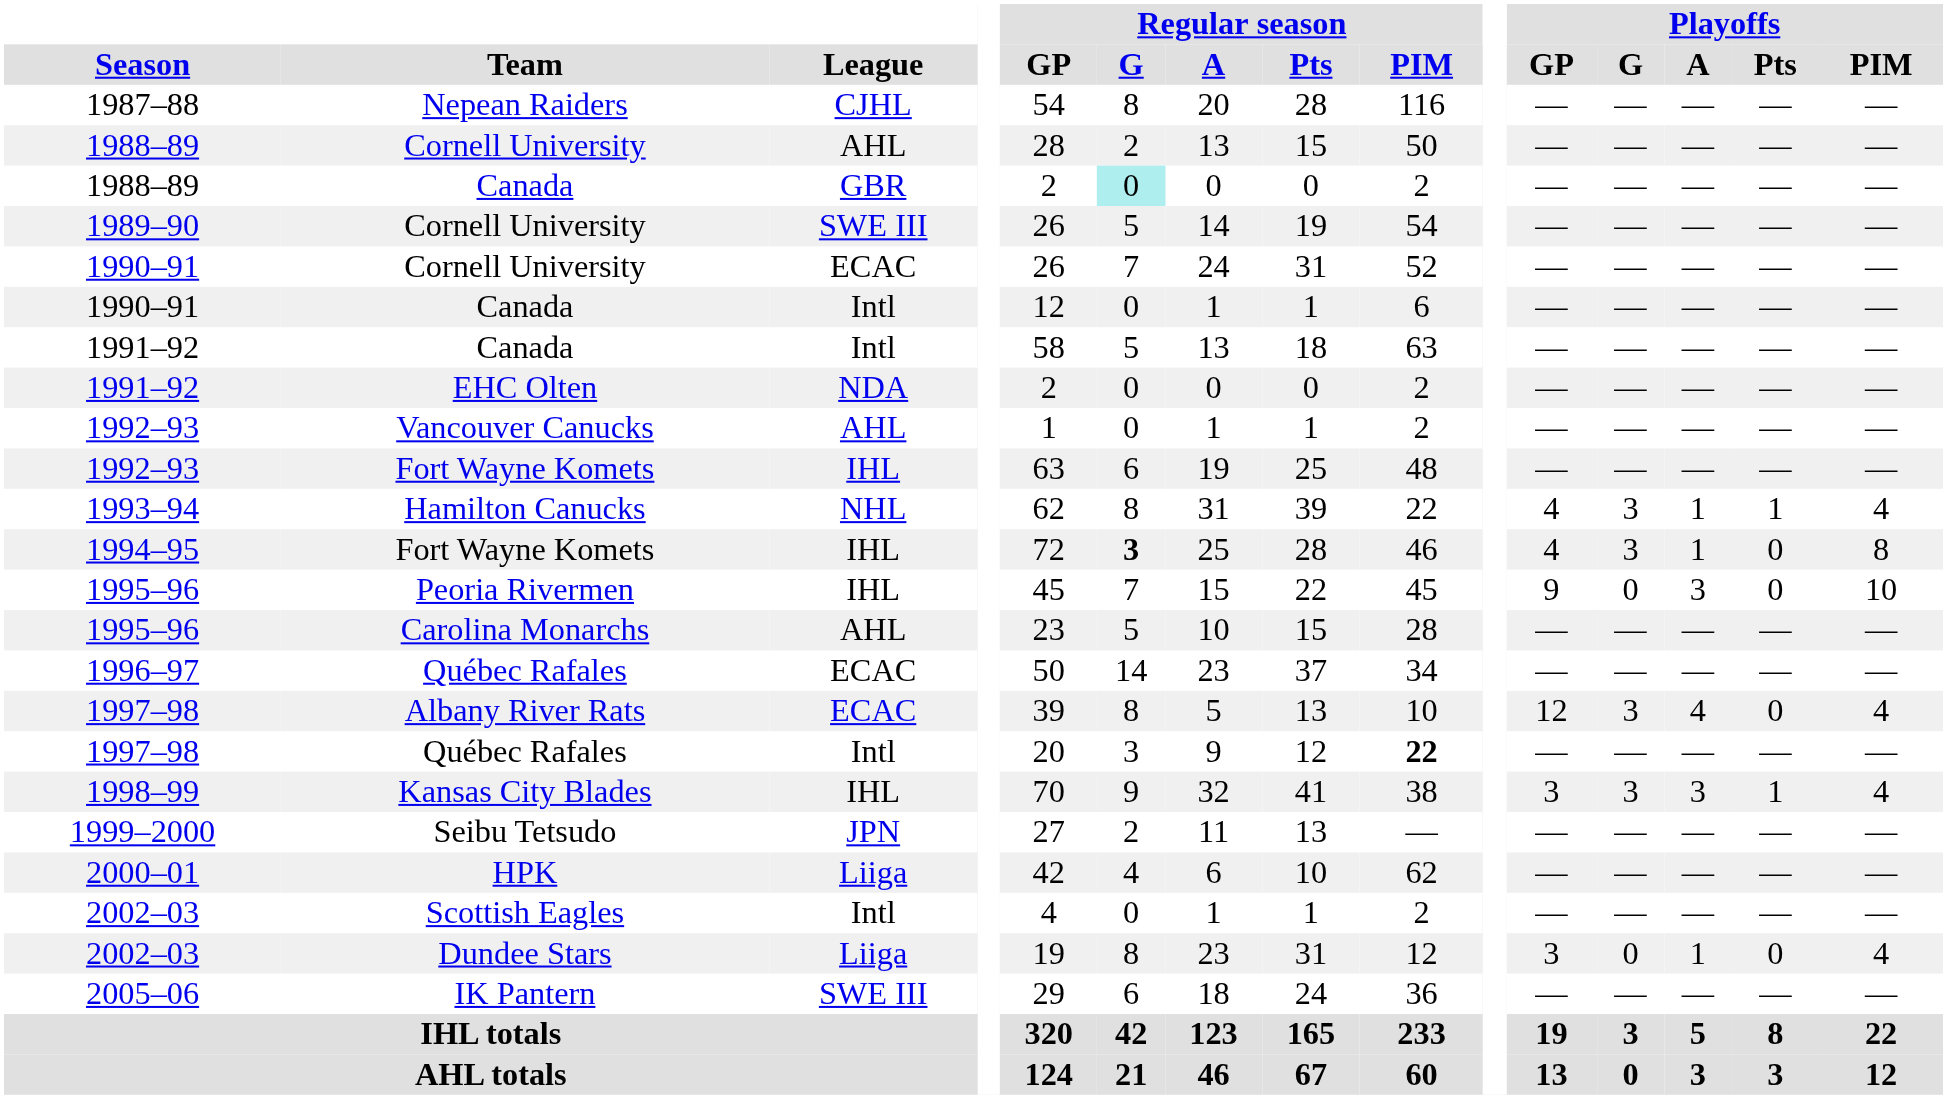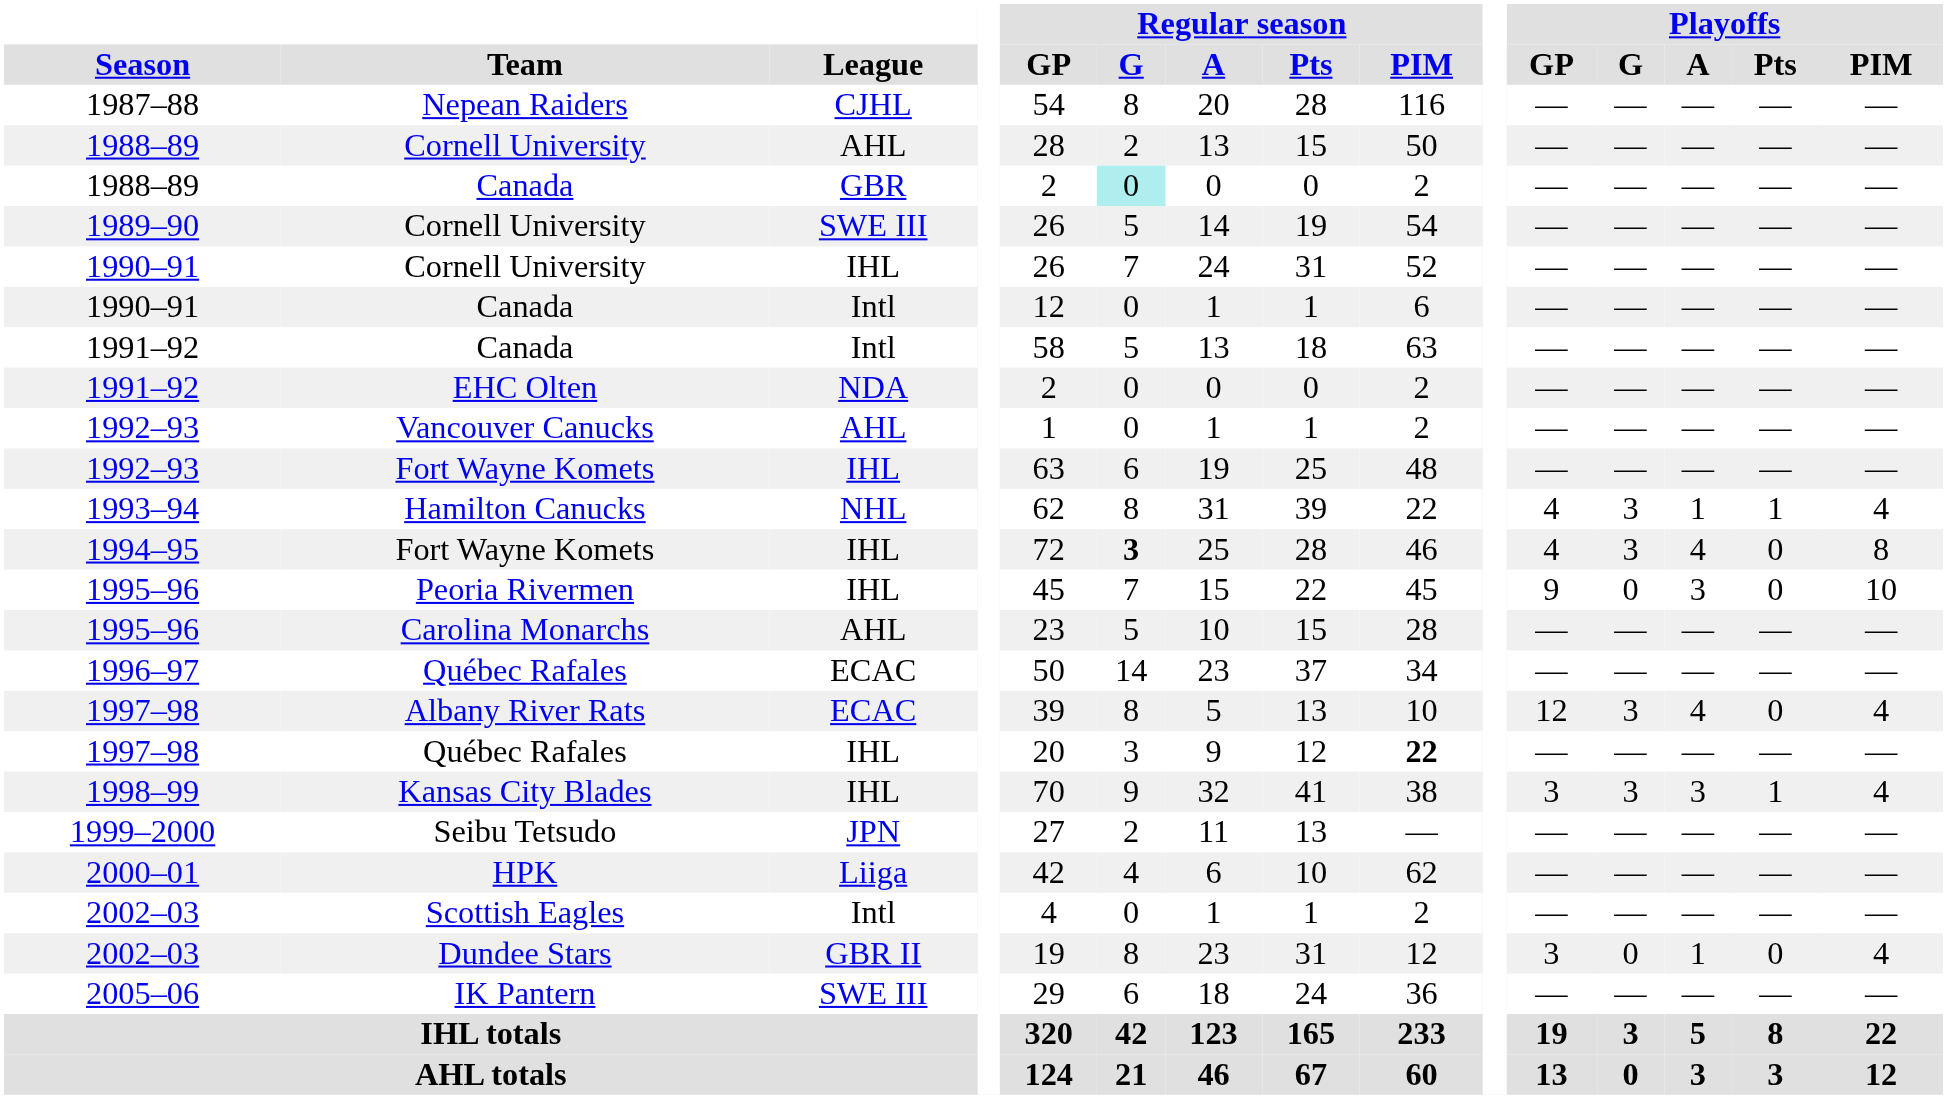 <table border="0" cellpadding="1" cellspacing="0" style="text-align:center; width:60em">
 <tr bgcolor="#e0e0e0">
 <th colspan="3" bgcolor="#ffffff"> </th>
 <th rowspan="99" bgcolor="#ffffff"> </th>
 <th colspan="5"><a href='#'>Regular season</a></th>
 <th rowspan="99" bgcolor="#ffffff"> </th>
 <th colspan="5"><a href='#'>Playoffs</a></th>
 </tr>
 <tr bgcolor="#e0e0e0">
 <th><a href='#'>Season</a></th>
 <th>Team</th>
 <th>League</th>
 <th>GP</th>
 <th><a href='#'>G</a></th>
 <th><a href='#'>A</a></th>
 <th><a href='#'>Pts</a></th>
 <th><a href='#'>PIM</a></th>
 <th>GP</th>
 <th>G</th>
 <th>A</th>
 <th>Pts</th>
 <th>PIM</th>
 </tr>
 <tr>
 <td>1987–88</td>
 <td><a href='#'>Nepean Raiders</a></td>
 <td><a href='#'>CJHL</a></td>
 <td>54</td>
 <td>8</td>
 <td>20</td>
 <td>28</td>
 <td>116</td>
 <td>—</td>
 <td>—</td>
 <td>—</td>
 <td>—</td>
 <td>—</td>
 </tr>
 <tr bgcolor="#f0f0f0">
 <td><a href='#'>1988–89</a></td>
 <td><a href='#'>Cornell University</a></td>
 <td>AHL</td>
 <td>28</td>
 <td>2</td>
 <td>13</td>
 <td>15</td>
 <td>50</td>
 <td>—</td>
 <td>—</td>
 <td>—</td>
 <td>—</td>
 <td>—</td>
 </tr>
 <tr>
 <td>1988–89</td>
 <td><a href='#'>Canada</a></td>
 <td><a href='#'>GBR</a></td>
 <td>2</td>
 <td style="background: paleturquoise;">0</td>
 <td>0</td>
 <td>0</td>
 <td>2</td>
 <td>—</td>
 <td>—</td>
 <td>—</td>
 <td>—</td>
 <td>—</td>
 </tr>
 <tr bgcolor="#f0f0f0">
 <td><a href='#'>1989–90</a></td>
 <td>Cornell University</td>
 <td><a href='#'>SWE III</a></td>
 <td>26</td>
 <td>5</td>
 <td>14</td>
 <td>19</td>
 <td>54</td>
 <td>—</td>
 <td>—</td>
 <td>—</td>
 <td>—</td>
 <td>—</td>
 </tr>
 <tr>
 <td><a href='#'>1990–91</a></td>
 <td>Cornell University</td>
-<td>ECAC</td>
+<td>IHL</td>
 <td>26</td>
 <td>7</td>
 <td>24</td>
 <td>31</td>
 <td>52</td>
 <td>—</td>
 <td>—</td>
 <td>—</td>
 <td>—</td>
 <td>—</td>
 </tr>
 <tr bgcolor="#f0f0f0">
 <td>1990–91</td>
 <td>Canada</td>
 <td>Intl</td>
 <td>12</td>
 <td>0</td>
 <td>1</td>
 <td>1</td>
 <td>6</td>
 <td>—</td>
 <td>—</td>
 <td>—</td>
 <td>—</td>
 <td>—</td>
 </tr>
 <tr>
 <td>1991–92</td>
 <td>Canada</td>
 <td>Intl</td>
 <td>58</td>
 <td>5</td>
 <td>13</td>
 <td>18</td>
 <td>63</td>
 <td>—</td>
 <td>—</td>
 <td>—</td>
 <td>—</td>
 <td>—</td>
 </tr>
 <tr bgcolor="#f0f0f0">
 <td><a href='#'>1991–92</a></td>
 <td><a href='#'>EHC Olten</a></td>
 <td><a href='#'>NDA</a></td>
 <td>2</td>
 <td>0</td>
 <td>0</td>
 <td>0</td>
 <td>2</td>
 <td>—</td>
 <td>—</td>
 <td>—</td>
 <td>—</td>
 <td>—</td>
 </tr>
 <tr>
 <td><a href='#'>1992–93</a></td>
 <td><a href='#'>Vancouver Canucks</a></td>
 <td><a href='#'>AHL</a></td>
 <td>1</td>
 <td>0</td>
 <td>1</td>
 <td>1</td>
 <td>2</td>
 <td>—</td>
 <td>—</td>
 <td>—</td>
 <td>—</td>
 <td>—</td>
 </tr>
 <tr bgcolor="#f0f0f0">
 <td><a href='#'>1992–93</a></td>
 <td><a href='#'>Fort Wayne Komets</a></td>
 <td><a href='#'>IHL</a></td>
 <td>63</td>
 <td>6</td>
 <td>19</td>
 <td>25</td>
 <td>48</td>
 <td>—</td>
 <td>—</td>
 <td>—</td>
 <td>—</td>
 <td>—</td>
 </tr>
 <tr>
 <td><a href='#'>1993–94</a></td>
 <td><a href='#'>Hamilton Canucks</a></td>
 <td><a href='#'>NHL</a></td>
 <td>62</td>
 <td>8</td>
 <td>31</td>
 <td>39</td>
 <td>22</td>
 <td>4</td>
 <td>3</td>
 <td>1</td>
 <td>1</td>
 <td>4</td>
 </tr>
 <tr bgcolor="#f0f0f0">
 <td><a href='#'>1994–95</a></td>
 <td>Fort Wayne Komets</td>
 <td>IHL</td>
 <td>72</td>
 <td><strong>3</strong></td>
 <td>25</td>
 <td>28</td>
 <td>46</td>
 <td>4</td>
 <td>3</td>
-<td>1</td>
+<td>4</td>
 <td>0</td>
 <td>8</td>
 </tr>
 <tr>
 <td><a href='#'>1995–96</a></td>
 <td><a href='#'>Peoria Rivermen</a></td>
 <td>IHL</td>
 <td>45</td>
 <td>7</td>
 <td>15</td>
 <td>22</td>
 <td>45</td>
 <td>9</td>
 <td>0</td>
 <td>3</td>
 <td>0</td>
 <td>10</td>
 </tr>
 <tr bgcolor="#f0f0f0">
 <td><a href='#'>1995–96</a></td>
 <td><a href='#'>Carolina Monarchs</a></td>
 <td>AHL</td>
 <td>23</td>
 <td>5</td>
 <td>10</td>
 <td>15</td>
 <td>28</td>
 <td>—</td>
 <td>—</td>
 <td>—</td>
 <td>—</td>
 <td>—</td>
 </tr>
 <tr>
 <td><a href='#'>1996–97</a></td>
 <td><a href='#'>Québec Rafales</a></td>
 <td>ECAC</td>
 <td>50</td>
 <td>14</td>
 <td>23</td>
 <td>37</td>
 <td>34</td>
 <td>—</td>
 <td>—</td>
 <td>—</td>
 <td>—</td>
 <td>—</td>
 </tr>
 <tr bgcolor="#f0f0f0">
 <td><a href='#'>1997–98</a></td>
 <td><a href='#'>Albany River Rats</a></td>
 <td><a href='#'>ECAC</a></td>
 <td>39</td>
 <td>8</td>
 <td>5</td>
 <td>13</td>
 <td>10</td>
 <td>12</td>
 <td>3</td>
 <td>4</td>
 <td>0</td>
 <td>4</td>
 </tr>
 <tr>
 <td><a href='#'>1997–98</a></td>
 <td>Québec Rafales</td>
-<td>Intl</td>
+<td>IHL</td>
 <td>20</td>
 <td>3</td>
 <td>9</td>
 <td>12</td>
 <td><strong>22</strong></td>
 <td>—</td>
 <td>—</td>
 <td>—</td>
 <td>—</td>
 <td>—</td>
 </tr>
 <tr bgcolor="#f0f0f0">
 <td><a href='#'>1998–99</a></td>
 <td><a href='#'>Kansas City Blades</a></td>
 <td>IHL</td>
 <td>70</td>
 <td>9</td>
 <td>32</td>
 <td>41</td>
 <td>38</td>
 <td>3</td>
 <td>3</td>
 <td>3</td>
 <td>1</td>
 <td>4</td>
 </tr>
 <tr>
 <td><a href='#'>1999–2000</a></td>
 <td>Seibu Tetsudo</td>
 <td><a href='#'>JPN</a></td>
 <td>27</td>
 <td>2</td>
 <td>11</td>
 <td>13</td>
 <td>—</td>
 <td>—</td>
 <td>—</td>
 <td>—</td>
 <td>—</td>
 <td>—</td>
 </tr>
 <tr bgcolor="#f0f0f0">
 <td><a href='#'>2000–01</a></td>
 <td><a href='#'>HPK</a></td>
 <td><a href='#'>Liiga</a></td>
 <td>42</td>
 <td>4</td>
 <td>6</td>
 <td>10</td>
 <td>62</td>
 <td>—</td>
 <td>—</td>
 <td>—</td>
 <td>—</td>
 <td>—</td>
 </tr>
 <tr>
 <td><a href='#'>2002–03</a></td>
 <td><a href='#'>Scottish Eagles</a></td>
 <td>Intl</td>
 <td>4</td>
 <td>0</td>
 <td>1</td>
 <td>1</td>
 <td>2</td>
 <td>—</td>
 <td>—</td>
 <td>—</td>
 <td>—</td>
 <td>—</td>
 </tr>
 <tr bgcolor="#f0f0f0">
 <td><a href='#'>2002–03</a></td>
 <td><a href='#'>Dundee Stars</a></td>
-<td><a href='#'>Liiga</a></td>
+<td><a href='#'>GBR II</a></td>
 <td>19</td>
 <td>8</td>
 <td>23</td>
 <td>31</td>
 <td>12</td>
 <td>3</td>
 <td>0</td>
 <td>1</td>
 <td>0</td>
 <td>4</td>
 </tr>
 <tr>
 <td><a href='#'>2005–06</a></td>
 <td><a href='#'>IK Pantern</a></td>
 <td><a href='#'>SWE III</a></td>
 <td>29</td>
 <td>6</td>
 <td>18</td>
 <td>24</td>
 <td>36</td>
 <td>—</td>
 <td>—</td>
 <td>—</td>
 <td>—</td>
 <td>—</td>
 </tr>
 <tr bgcolor="#e0e0e0">
 <th colspan="3">IHL totals</th>
 <th>320</th>
 <th>42</th>
 <th>123</th>
 <th>165</th>
 <th>233</th>
 <th>19</th>
 <th>3</th>
 <th>5</th>
 <th>8</th>
 <th>22</th>
 </tr>
 <tr bgcolor="#e0e0e0">
 <th colspan="3">AHL totals</th>
 <th>124</th>
 <th>21</th>
 <th>46</th>
 <th>67</th>
 <th>60</th>
 <th>13</th>
 <th>0</th>
 <th>3</th>
 <th>3</th>
 <th>12</th>
 </tr>
 </table>
